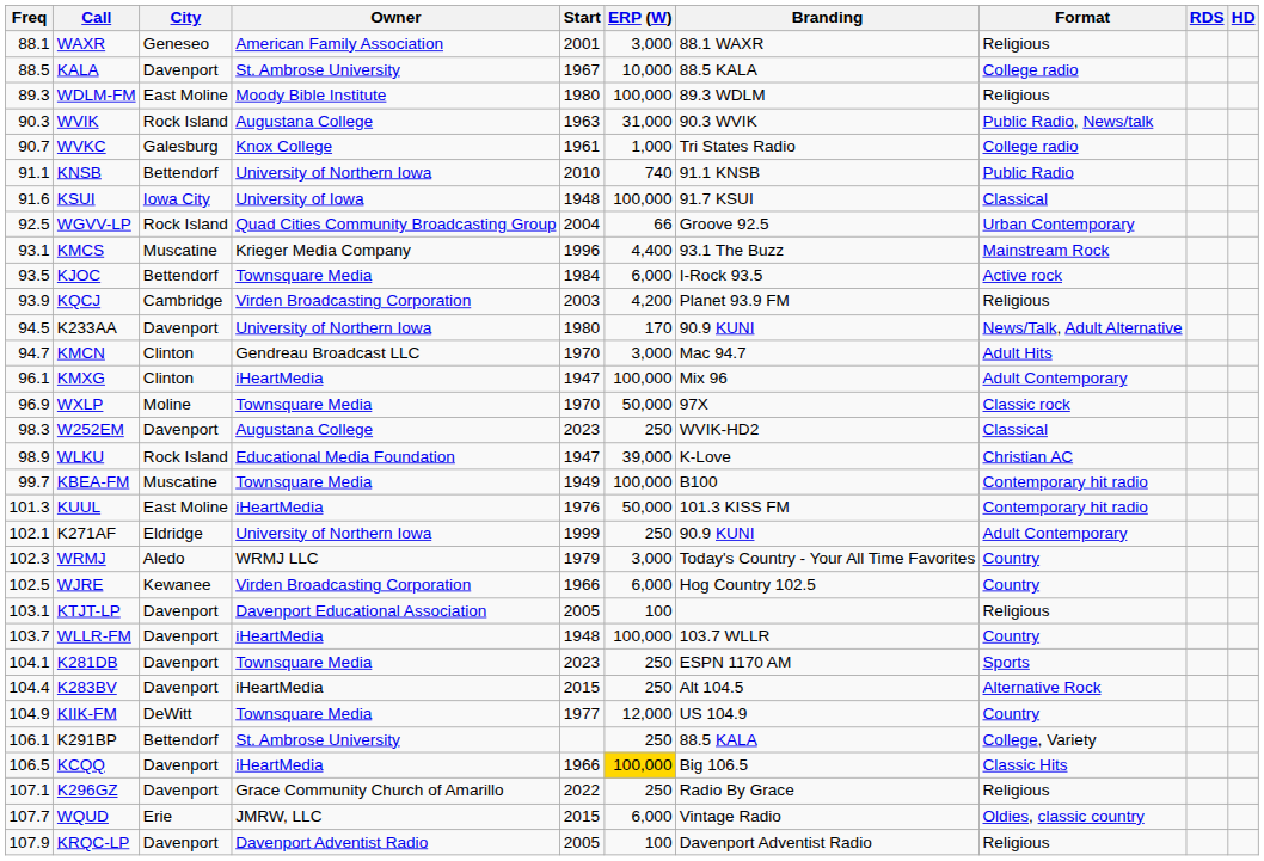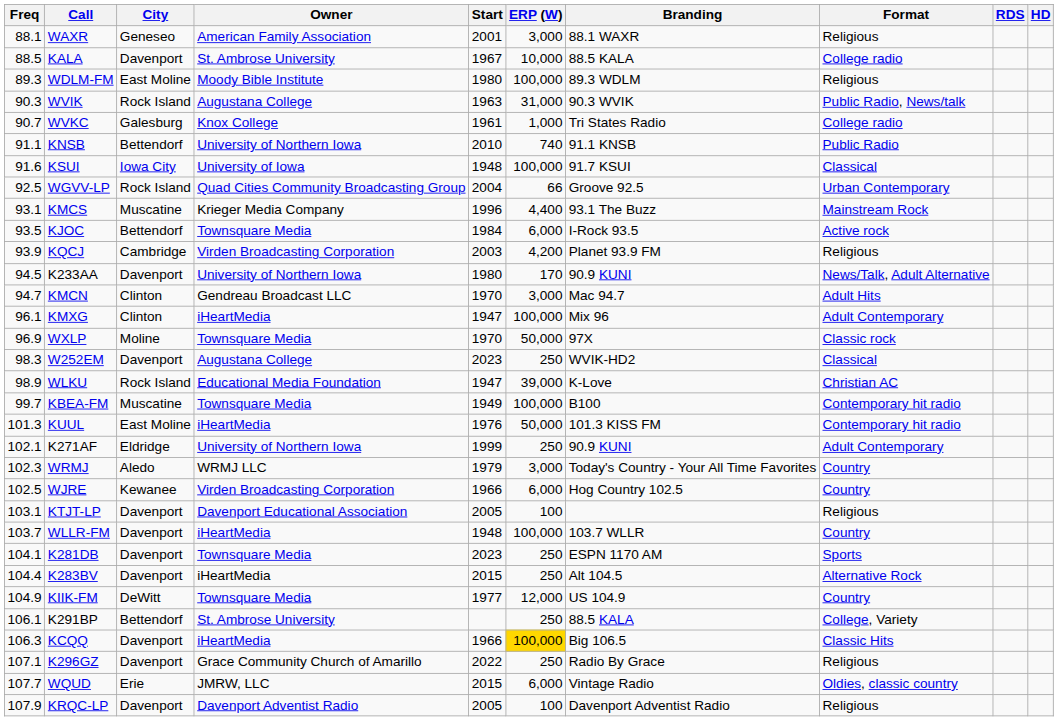 <table class="wikitable sortable">
 <tr>
 <th>Freq</th>
 <th><a href='#'>Call</a></th>
 <th><a href='#'>City</a></th>
 <th>Owner</th>
 <th>Start</th>
 <th><a href='#'>ERP</a> (<a href='#'>W</a>)</th>
 <th>Branding</th>
 <th>Format</th>
 <th><a href='#'>RDS</a></th>
 <th><a href='#'>HD</a></th>
 </tr>
 <tr>
 <td align=right>88.1</td>
 <td><a href='#'>WAXR</a></td>
 <td>Geneseo</td>
 <td><a href='#'>American Family Association</a></td>
 <td>2001</td>
 <td align=right>3,000</td>
 <td>88.1 WAXR</td>
 <td>Religious</td>
 <td></td>
 <td></td>
 </tr>
 <tr>
 <td align=right>88.5</td>
 <td><a href='#'>KALA</a></td>
 <td>Davenport</td>
 <td><a href='#'>St. Ambrose University</a></td>
 <td>1967</td>
 <td align=right>10,000</td>
 <td>88.5 KALA</td>
 <td><a href='#'>College radio</a></td>
 <td></td>
 <td></td>
 </tr>
 <tr>
 <td align=right>89.3</td>
 <td><a href='#'>WDLM-FM</a></td>
 <td>East Moline</td>
 <td><a href='#'>Moody Bible Institute</a></td>
 <td>1980</td>
 <td align=right>100,000</td>
 <td>89.3 WDLM</td>
 <td>Religious</td>
 <td></td>
 <td></td>
 </tr>
 <tr>
 <td align=right>90.3</td>
 <td><a href='#'>WVIK</a></td>
 <td>Rock Island</td>
 <td><a href='#'>Augustana College</a></td>
 <td>1963</td>
 <td align=right>31,000</td>
 <td>90.3 WVIK</td>
 <td><a href='#'>Public Radio</a>,  <a href='#'>News/talk</a></td>
 <td></td>
 <td></td>
 </tr>
 <tr>
 <td align=right>90.7</td>
 <td><a href='#'>WVKC</a></td>
 <td>Galesburg</td>
 <td><a href='#'>Knox College</a></td>
 <td>1961</td>
 <td align=right>1,000</td>
 <td>Tri States Radio</td>
 <td><a href='#'>College radio</a></td>
 <td></td>
 <td></td>
 </tr>
 <tr>
 <td align=right>91.1</td>
 <td><a href='#'>KNSB</a></td>
 <td>Bettendorf</td>
 <td><a href='#'>University of Northern Iowa</a></td>
 <td>2010</td>
 <td align=right>740</td>
 <td>91.1 KNSB</td>
 <td><a href='#'>Public Radio</a></td>
 <td></td>
 <td></td>
 </tr>
 <tr>
 <td align=right>91.6</td>
 <td><a href='#'>KSUI</a></td>
 <td><a href='#'>Iowa City</a></td>
 <td><a href='#'>University of Iowa</a></td>
 <td>1948</td>
 <td align=right>100,000</td>
 <td>91.7 KSUI</td>
 <td><a href='#'>Classical</a></td>
 <td></td>
 <td></td>
 </tr>
 <tr>
 <td align=right>92.5</td>
 <td><a href='#'>WGVV-LP</a></td>
 <td>Rock Island</td>
 <td><a href='#'>Quad Cities Community Broadcasting Group</a></td>
 <td>2004</td>
 <td align=right>66</td>
 <td>Groove 92.5</td>
 <td><a href='#'>Urban Contemporary</a></td>
 <td></td>
 <td></td>
 </tr>
 <tr>
 <td align=right>93.1</td>
 <td><a href='#'>KMCS</a></td>
 <td>Muscatine</td>
 <td>Krieger Media Company</td>
 <td>1996</td>
 <td align=right>4,400</td>
 <td>93.1 The Buzz</td>
 <td><a href='#'>Mainstream Rock</a></td>
 <td></td>
 <td></td>
 </tr>
 <tr>
 <td align=right>93.5</td>
 <td><a href='#'>KJOC</a></td>
 <td>Bettendorf</td>
 <td><a href='#'>Townsquare Media</a></td>
 <td>1984</td>
 <td align=right>6,000</td>
 <td>I-Rock 93.5</td>
 <td><a href='#'>Active rock</a></td>
 <td></td>
 <td></td>
 </tr>
 <tr>
 <td align=right>93.9</td>
 <td><a href='#'>KQCJ</a></td>
 <td>Cambridge</td>
 <td><a href='#'>Virden Broadcasting Corporation</a></td>
 <td>2003</td>
 <td align=right>4,200</td>
 <td>Planet 93.9 FM</td>
 <td>Religious</td>
 <td></td>
 <td></td>
 </tr>
 <tr>
 <td align=right>94.5</td>
 <td>K233AA</td>
 <td>Davenport</td>
 <td><a href='#'>University of Northern Iowa</a></td>
 <td>1980</td>
 <td align=right>170</td>
 <td>90.9 <a href='#'>KUNI</a></td>
 <td><a href='#'>News/Talk</a>, <a href='#'>Adult Alternative</a></td>
 <td></td>
 <td></td>
 </tr>
 <tr>
 <td align=right>94.7</td>
 <td><a href='#'>KMCN</a></td>
 <td>Clinton</td>
 <td>Gendreau Broadcast LLC</td>
 <td>1970</td>
 <td align=right>3,000</td>
 <td>Mac 94.7</td>
 <td><a href='#'>Adult Hits</a></td>
 <td></td>
 <td></td>
 </tr>
 <tr>
 <td align=right>96.1</td>
 <td><a href='#'>KMXG</a></td>
 <td>Clinton</td>
 <td><a href='#'>iHeartMedia</a></td>
 <td>1947</td>
 <td align=right>100,000</td>
 <td>Mix 96</td>
 <td><a href='#'>Adult Contemporary</a></td>
 <td></td>
 <td></td>
 </tr>
 <tr>
 <td align=right>96.9</td>
 <td><a href='#'>WXLP</a></td>
 <td>Moline</td>
 <td><a href='#'>Townsquare Media</a></td>
 <td>1970</td>
 <td align=right>50,000</td>
 <td>97X</td>
 <td><a href='#'>Classic rock</a></td>
 <td></td>
 <td></td>
 </tr>
 <tr>
 <td align=right>98.3</td>
 <td><a href='#'>W252EM</a></td>
 <td>Davenport</td>
 <td><a href='#'>Augustana College</a></td>
 <td>2023</td>
 <td align=right>250</td>
 <td>WVIK-HD2</td>
 <td><a href='#'>Classical</a></td>
 <td></td>
 <td></td>
 </tr>
 <tr>
 <td align=right>98.9</td>
 <td><a href='#'>WLKU</a></td>
 <td>Rock Island</td>
 <td><a href='#'>Educational Media Foundation</a></td>
 <td>1947</td>
 <td align=right>39,000</td>
 <td>K-Love</td>
 <td><a href='#'>Christian AC</a></td>
 <td></td>
 <td></td>
 </tr>
 <tr>
 <td align=right>99.7</td>
 <td><a href='#'>KBEA-FM</a></td>
 <td>Muscatine</td>
 <td><a href='#'>Townsquare Media</a></td>
 <td>1949</td>
 <td align=right>100,000</td>
 <td>B100</td>
 <td><a href='#'>Contemporary hit radio</a></td>
 <td></td>
 <td></td>
 </tr>
 <tr>
 <td align=right>101.3</td>
 <td><a href='#'>KUUL</a></td>
 <td>East Moline</td>
 <td><a href='#'>iHeartMedia</a></td>
 <td>1976</td>
 <td align=right>50,000</td>
 <td>101.3 KISS FM</td>
 <td><a href='#'>Contemporary hit radio</a></td>
 <td></td>
 <td></td>
 </tr>
 <tr>
 <td align=right>102.1</td>
 <td>K271AF</td>
 <td>Eldridge</td>
 <td><a href='#'>University of Northern Iowa</a></td>
 <td>1999</td>
 <td align=right>250</td>
 <td>90.9 <a href='#'>KUNI</a></td>
 <td><a href='#'>Adult Contemporary</a></td>
 <td></td>
 <td></td>
 </tr>
 <tr>
 <td align=right>102.3</td>
 <td><a href='#'>WRMJ</a></td>
 <td>Aledo</td>
 <td>WRMJ LLC</td>
 <td>1979</td>
 <td align=right>3,000</td>
 <td>Today's Country - Your All Time Favorites</td>
 <td><a href='#'>Country</a></td>
 <td></td>
 <td></td>
 </tr>
 <tr>
 <td align=right>102.5</td>
 <td><a href='#'>WJRE</a></td>
 <td>Kewanee</td>
 <td><a href='#'>Virden Broadcasting Corporation</a></td>
 <td>1966</td>
 <td align=right>6,000</td>
 <td>Hog Country 102.5</td>
 <td><a href='#'>Country</a></td>
 <td></td>
 <td></td>
 </tr>
 <tr>
 <td align=right>103.1</td>
 <td><a href='#'>KTJT-LP</a></td>
 <td>Davenport</td>
 <td><a href='#'>Davenport Educational Association</a></td>
 <td>2005</td>
 <td align=right>100</td>
 <td></td>
 <td>Religious</td>
 <td></td>
 <td></td>
 </tr>
 <tr>
 <td align=right>103.7</td>
 <td><a href='#'>WLLR-FM</a></td>
 <td>Davenport</td>
 <td><a href='#'>iHeartMedia</a></td>
 <td>1948</td>
 <td align=right>100,000</td>
 <td>103.7 WLLR</td>
 <td><a href='#'>Country</a></td>
 <td></td>
 <td></td>
 </tr>
 <tr>
 <td align=right>104.1</td>
 <td><a href='#'>K281DB</a></td>
 <td>Davenport</td>
 <td><a href='#'>Townsquare Media</a></td>
 <td>2023</td>
 <td align=right>250</td>
 <td>ESPN 1170 AM</td>
 <td><a href='#'>Sports</a></td>
 <td></td>
 <td></td>
 </tr>
 <tr>
 <td align=right>104.4</td>
 <td><a href='#'>K283BV</a></td>
 <td>Davenport</td>
 <td>iHeartMedia</td>
 <td>2015</td>
 <td align=right>250</td>
 <td>Alt 104.5</td>
 <td><a href='#'>Alternative Rock</a></td>
 <td></td>
 <td></td>
 </tr>
 <tr>
 <td align=right>104.9</td>
 <td><a href='#'>KIIK-FM</a></td>
 <td>DeWitt</td>
 <td><a href='#'>Townsquare Media</a></td>
 <td>1977</td>
 <td align=right>12,000</td>
 <td>US 104.9</td>
 <td><a href='#'>Country</a></td>
 <td></td>
 <td></td>
 </tr>
 <tr>
 <td align=right>106.1</td>
 <td>K291BP</td>
 <td>Bettendorf</td>
 <td><a href='#'>St. Ambrose University</a></td>
 <td></td>
 <td align=right>250</td>
 <td>88.5 <a href='#'>KALA</a></td>
 <td><a href='#'>College</a>, Variety</td>
 <td></td>
 <td></td>
 </tr>
 <tr>
-<td align=right>106.5</td>
+<td align=right>106.3</td>
 <td><a href='#'>KCQQ</a></td>
 <td>Davenport</td>
 <td><a href='#'>iHeartMedia</a></td>
 <td>1966</td>
 <td align=right style="background: gold;">100,000</td>
 <td>Big 106.5</td>
 <td><a href='#'>Classic Hits</a></td>
 <td></td>
 <td></td>
 </tr>
 <tr>
 <td align=right>107.1</td>
 <td><a href='#'>K296GZ</a></td>
 <td>Davenport</td>
 <td>Grace Community Church of Amarillo</td>
 <td>2022</td>
 <td align=right>250</td>
 <td>Radio By Grace</td>
 <td>Religious</td>
 <td></td>
 <td></td>
 </tr>
 <tr>
 <td align=right>107.7</td>
 <td><a href='#'>WQUD</a></td>
 <td>Erie</td>
 <td>JMRW, LLC</td>
 <td>2015</td>
 <td align=right>6,000</td>
 <td>Vintage Radio</td>
 <td><a href='#'>Oldies</a>, <a href='#'>classic country</a></td>
 <td></td>
 <td></td>
 </tr>
 <tr>
 <td align=right>107.9</td>
 <td><a href='#'>KRQC-LP</a></td>
 <td>Davenport</td>
 <td><a href='#'>Davenport Adventist Radio</a></td>
 <td>2005</td>
 <td align=right>100</td>
 <td>Davenport Adventist Radio</td>
 <td>Religious</td>
 <td></td>
 <td></td>
 </tr>
 </table>
